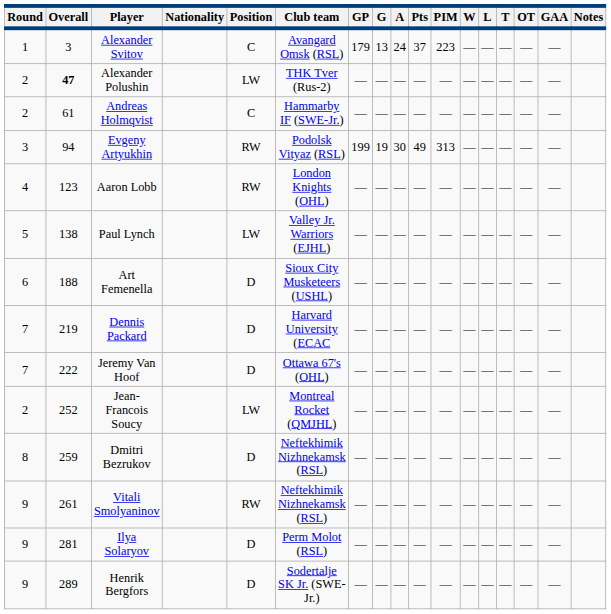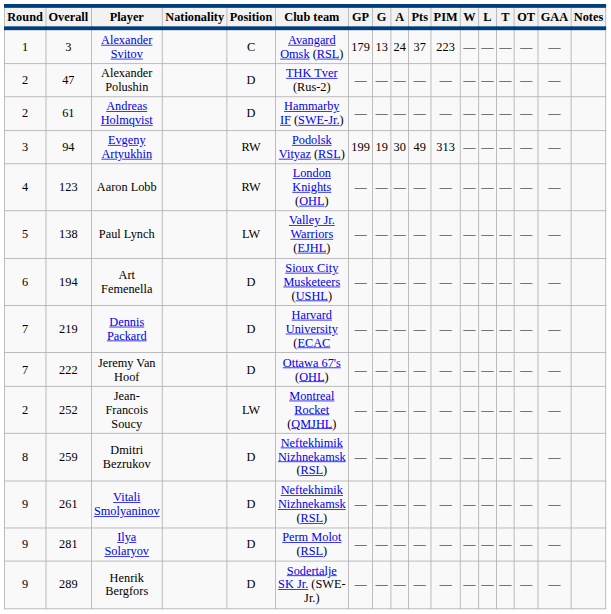 <table class="wikitable sortable" style="text-align:center">
 <tr style= "background:#FFFFFF; border-top:#003D7C 5px solid; border-bottom:#003D7C 5px solid;">
 <th style="width:3em">Round</th>
 <th style="width:4em">Overall</th>
 <th style="width:15em">Player</th>
 <th style="width:3em">Nationality</th>
 <th style="width:3em">Position</th>
 <th style="width:20em">Club team</th>
 <th style="width:3em">GP</th>
 <th style="width:3em">G</th>
 <th style="width:3em">A</th>
 <th style="width:3em">Pts</th>
 <th style="width:3em">PIM</th>
 <th style="width:3em">W</th>
 <th style="width:3em">L</th>
 <th style="width:3em">T</th>
 <th style="width:3em">OT</th>
 <th style="width:3em">GAA</th>
 <th style="width:20em">Notes</th>
 </tr>
 <tr>
 <td>1</td>
 <td>3</td>
 <td><a href='#'>Alexander Svitov</a></td>
 <td></td>
 <td>C</td>
 <td><a href='#'>Avangard Omsk</a> (<a href='#'>RSL</a>)</td>
 <td>179</td>
 <td>13</td>
 <td>24</td>
 <td>37</td>
 <td>223</td>
 <td>—</td>
 <td>—</td>
 <td>—</td>
 <td>—</td>
 <td>—</td>
 <td></td>
 </tr>
 <tr>
 <td>2</td>
-<td><strong>47</strong></td>
+<td>47</td>
 <td>Alexander Polushin</td>
 <td></td>
-<td>LW</td>
+<td>D</td>
 <td><a href='#'>THK Tver</a> (Rus-2)</td>
 <td>—</td>
 <td>—</td>
 <td>—</td>
 <td>—</td>
 <td>—</td>
 <td>—</td>
 <td>—</td>
 <td>—</td>
 <td>—</td>
 <td>—</td>
 <td></td>
 </tr>
 <tr>
 <td>2</td>
 <td>61</td>
 <td><a href='#'>Andreas Holmqvist</a></td>
 <td></td>
-<td>C</td>
+<td>D</td>
 <td><a href='#'>Hammarby IF</a> (<a href='#'>SWE-Jr.</a>)</td>
 <td>—</td>
 <td>—</td>
 <td>—</td>
 <td>—</td>
 <td>—</td>
 <td>—</td>
 <td>—</td>
 <td>—</td>
 <td>—</td>
 <td>—</td>
 <td></td>
 </tr>
 <tr>
 <td>3</td>
 <td>94</td>
 <td><a href='#'>Evgeny Artyukhin</a></td>
 <td></td>
 <td>RW</td>
 <td><a href='#'>Podolsk Vityaz</a> (<a href='#'>RSL</a>)</td>
 <td>199</td>
 <td>19</td>
 <td>30</td>
 <td>49</td>
 <td>313</td>
 <td>—</td>
 <td>—</td>
 <td>—</td>
 <td>—</td>
 <td>—</td>
 <td></td>
 </tr>
 <tr>
 <td>4</td>
 <td>123</td>
 <td>Aaron Lobb</td>
 <td></td>
 <td>RW</td>
 <td><a href='#'>London Knights</a> (<a href='#'>OHL</a>)</td>
 <td>—</td>
 <td>—</td>
 <td>—</td>
 <td>—</td>
 <td>—</td>
 <td>—</td>
 <td>—</td>
 <td>—</td>
 <td>—</td>
 <td>—</td>
 <td></td>
 </tr>
 <tr>
 <td>5</td>
 <td>138</td>
 <td>Paul Lynch</td>
 <td></td>
 <td>LW</td>
 <td><a href='#'>Valley Jr. Warriors</a> (<a href='#'>EJHL</a>)</td>
 <td>—</td>
 <td>—</td>
 <td>—</td>
 <td>—</td>
 <td>—</td>
 <td>—</td>
 <td>—</td>
 <td>—</td>
 <td>—</td>
 <td>—</td>
 <td></td>
 </tr>
 <tr>
 <td>6</td>
-<td>188</td>
+<td>194</td>
 <td>Art Femenella</td>
 <td></td>
 <td>D</td>
 <td><a href='#'>Sioux City Musketeers</a> (<a href='#'>USHL</a>)</td>
 <td>—</td>
 <td>—</td>
 <td>—</td>
 <td>—</td>
 <td>—</td>
 <td>—</td>
 <td>—</td>
 <td>—</td>
 <td>—</td>
 <td>—</td>
 <td></td>
 </tr>
 <tr>
 <td>7</td>
 <td>219</td>
 <td><a href='#'>Dennis Packard</a></td>
 <td></td>
 <td>D</td>
 <td><a href='#'>Harvard University</a> (<a href='#'>ECAC</a></td>
 <td>—</td>
 <td>—</td>
 <td>—</td>
 <td>—</td>
 <td>—</td>
 <td>—</td>
 <td>—</td>
 <td>—</td>
 <td>—</td>
 <td>—</td>
 <td></td>
 </tr>
 <tr>
 <td>7</td>
 <td>222</td>
 <td>Jeremy Van Hoof</td>
 <td></td>
 <td>D</td>
 <td><a href='#'>Ottawa 67's</a> (<a href='#'>OHL</a>)</td>
 <td>—</td>
 <td>—</td>
 <td>—</td>
 <td>—</td>
 <td>—</td>
 <td>—</td>
 <td>—</td>
 <td>—</td>
 <td>—</td>
 <td>—</td>
 <td></td>
 </tr>
 <tr>
 <td>2</td>
 <td>252</td>
 <td>Jean-Francois Soucy</td>
 <td></td>
 <td>LW</td>
 <td><a href='#'>Montreal Rocket</a> (<a href='#'>QMJHL</a>)</td>
 <td>—</td>
 <td>—</td>
 <td>—</td>
 <td>—</td>
 <td>—</td>
 <td>—</td>
 <td>—</td>
 <td>—</td>
 <td>—</td>
 <td>—</td>
 <td></td>
 </tr>
 <tr>
 <td>8</td>
 <td>259</td>
 <td>Dmitri Bezrukov</td>
 <td></td>
 <td>D</td>
 <td><a href='#'>Neftekhimik Nizhnekamsk</a> (<a href='#'>RSL</a>)</td>
 <td>—</td>
 <td>—</td>
 <td>—</td>
 <td>—</td>
 <td>—</td>
 <td>—</td>
 <td>—</td>
 <td>—</td>
 <td>—</td>
 <td>—</td>
 <td></td>
 </tr>
 <tr>
 <td>9</td>
 <td>261</td>
 <td><a href='#'>Vitali Smolyaninov</a></td>
 <td></td>
-<td>RW</td>
+<td>D</td>
 <td><a href='#'>Neftekhimik Nizhnekamsk</a> (<a href='#'>RSL</a>)</td>
 <td>—</td>
 <td>—</td>
 <td>—</td>
 <td>—</td>
 <td>—</td>
 <td>—</td>
 <td>—</td>
 <td>—</td>
 <td>—</td>
 <td>—</td>
 <td></td>
 </tr>
 <tr>
 <td>9</td>
 <td>281</td>
 <td><a href='#'>Ilya Solaryov</a></td>
 <td></td>
 <td>D</td>
 <td><a href='#'>Perm Molot</a> (<a href='#'>RSL</a>)</td>
 <td>—</td>
 <td>—</td>
 <td>—</td>
 <td>—</td>
 <td>—</td>
 <td>—</td>
 <td>—</td>
 <td>—</td>
 <td>—</td>
 <td>—</td>
 <td></td>
 </tr>
 <tr>
 <td>9</td>
 <td>289</td>
 <td>Henrik Bergfors</td>
 <td></td>
 <td>D</td>
 <td><a href='#'>Sodertalje SK Jr.</a> (SWE-Jr.)</td>
 <td>—</td>
 <td>—</td>
 <td>—</td>
 <td>—</td>
 <td>—</td>
 <td>—</td>
 <td>—</td>
 <td>—</td>
 <td>—</td>
 <td>—</td>
 <td></td>
 </tr>
 </table>
